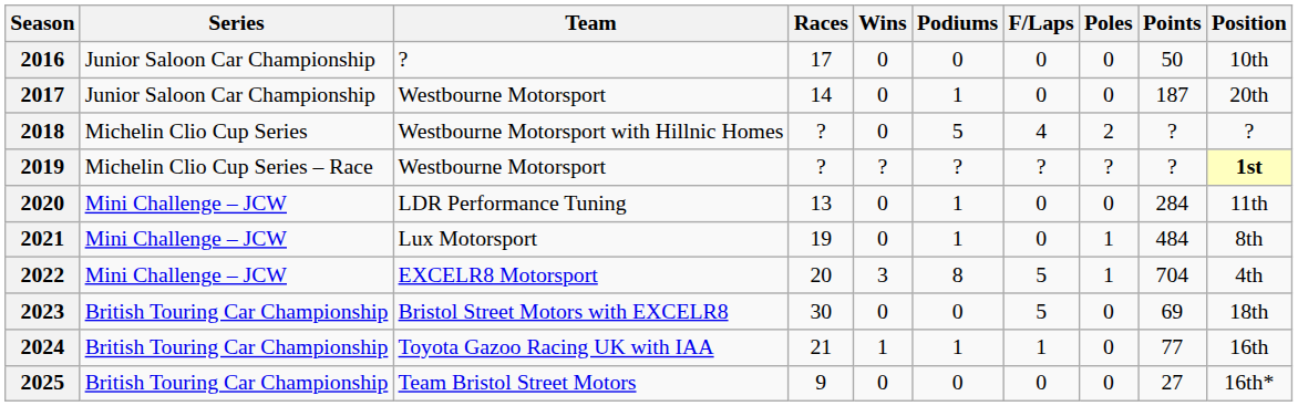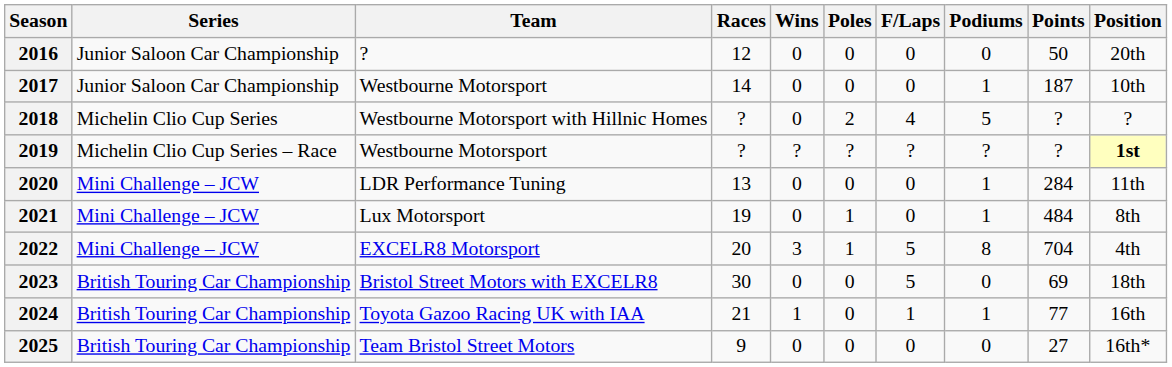 <table class="wikitable" style="font-size: 90%; text-align:center">
 <tr>
 <th>Season</th>
 <th>Series</th>
 <th>Team</th>
 <th>Races</th>
 <th>Wins</th>
+<th>Poles</th>
+<th>F/Laps</th>
 <th>Podiums</th>
-<th>F/Laps</th>
-<th>Poles</th>
 <th>Points</th>
 <th>Position</th>
 </tr>
 <tr>
 <th>2016</th>
 <td align=left>Junior Saloon Car Championship</td>
 <td align=left>?</td>
-<td>17</td>
+<td>12</td>
 <td>0</td>
 <td>0</td>
 <td>0</td>
 <td>0</td>
 <td>50</td>
-<td>10th</td>
+<td>20th</td>
 </tr>
 <tr>
 <th>2017</th>
 <td align=left>Junior Saloon Car Championship</td>
 <td align=left>Westbourne Motorsport</td>
 <td>14</td>
 <td>0</td>
-<td>1</td>
 <td>0</td>
 <td>0</td>
+<td>1</td>
 <td>187</td>
-<td>20th</td>
+<td>10th</td>
 </tr>
 <tr>
 <th>2018</th>
 <td align=left>Michelin Clio Cup Series</td>
 <td align=left nowrap>Westbourne Motorsport with Hillnic Homes</td>
 <td>?</td>
 <td>0</td>
+<td>2</td>
+<td>4</td>
 <td>5</td>
-<td>4</td>
-<td>2</td>
 <td>?</td>
 <td>?</td>
 </tr>
 <tr>
 <th>2019</th>
 <td align=left>Michelin Clio Cup Series – Race</td>
 <td align=left>Westbourne Motorsport</td>
 <td>?</td>
 <td>?</td>
 <td>?</td>
 <td>?</td>
 <td>?</td>
 <td>?</td>
 <td style="background:#FFFFBF;"><strong>1st</strong></td>
 </tr>
 <tr>
 <th>2020</th>
 <td align=left><a href='#'>Mini Challenge – JCW</a></td>
 <td align=left>LDR Performance Tuning</td>
 <td>13</td>
 <td>0</td>
-<td>1</td>
 <td>0</td>
 <td>0</td>
+<td>1</td>
 <td>284</td>
 <td>11th</td>
 </tr>
 <tr>
 <th>2021</th>
 <td align=left><a href='#'>Mini Challenge – JCW</a></td>
 <td align=left>Lux Motorsport</td>
 <td>19</td>
 <td>0</td>
 <td>1</td>
 <td>0</td>
 <td>1</td>
 <td>484</td>
 <td>8th</td>
 </tr>
 <tr>
 <th>2022</th>
 <td align=left><a href='#'>Mini Challenge – JCW</a></td>
 <td align=left><a href='#'>EXCELR8 Motorsport</a></td>
 <td>20</td>
 <td>3</td>
+<td>1</td>
+<td>5</td>
 <td>8</td>
-<td>5</td>
-<td>1</td>
 <td>704</td>
 <td>4th</td>
 </tr>
 <tr>
 <th>2023</th>
 <td align=left><a href='#'>British Touring Car Championship</a></td>
 <td align=left><a href='#'>Bristol Street Motors with EXCELR8</a></td>
 <td>30</td>
 <td>0</td>
 <td>0</td>
 <td>5</td>
 <td>0</td>
 <td>69</td>
 <td>18th</td>
 </tr>
 <tr>
 <th>2024</th>
 <td align=left nowrap><a href='#'>British Touring Car Championship</a></td>
 <td align=left><a href='#'>Toyota Gazoo Racing UK with IAA</a></td>
 <td>21</td>
 <td>1</td>
+<td>0</td>
 <td>1</td>
 <td>1</td>
-<td>0</td>
 <td>77</td>
 <td>16th</td>
 </tr>
 <tr>
 <th>2025</th>
 <td align=left><a href='#'>British Touring Car Championship</a></td>
 <td align=left><a href='#'>Team Bristol Street Motors</a></td>
 <td>9</td>
 <td>0</td>
 <td>0</td>
 <td>0</td>
 <td>0</td>
 <td>27</td>
 <td>16th*</td>
 </tr>
 </table>
